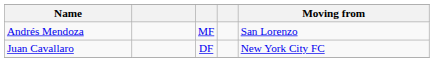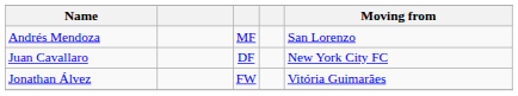 <table class="wikitable" style="text-align: center;">
 <tr>
 </tr>
 <tr>
 <th width=30% align="center">Name</th>
 <th width=15% align="center"></th>
 <th width=5% align="center"></th>
 <th width=5% align="center"></th>
 <th width=45% align="center">Moving from</th>
 </tr>
 <tr>
 <td align=left><a href='#'>Andrés Mendoza</a></td>
 <td></td>
 <td><a href='#'>MF</a></td>
 <td></td>
 <td align=left><a href='#'>San Lorenzo</a> </td>
 </tr>
 <tr>
 <td align=left><a href='#'>Juan Cavallaro</a></td>
 <td></td>
 <td><a href='#'>DF</a></td>
 <td></td>
 <td align=left><a href='#'>New York City FC</a> </td>
 </tr>
 <tr>
+<td align=left><a href='#'>Jonathan Álvez</a></td>
+<td></td>
+<td><a href='#'>FW</a></td>
+<td></td>
+<td align=left><a href='#'>Vitória Guimarães</a> </td>
+</tr>
+<tr>
 </tr>
 </table>
